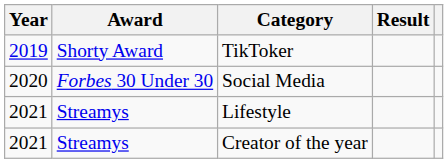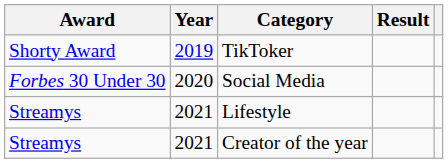 <table class="wikitable">
 <tr>
+<th>Award</th>
 <th>Year</th>
-<th>Award</th>
 <th>Category</th>
 <th>Result</th>
 <th></th>
 </tr>
 <tr>
+<td><a href='#'>Shorty Award</a></td>
 <td><a href='#'>2019</a></td>
-<td><a href='#'>Shorty Award</a></td>
 <td>TikToker</td>
 <td></td>
 <td></td>
 </tr>
 <tr>
+<td><a href='#'><em>Forbes</em> 30 Under 30</a></td>
 <td>2020</td>
-<td><a href='#'><em>Forbes</em> 30 Under 30</a></td>
 <td>Social Media</td>
 <td></td>
 <td></td>
 </tr>
 <tr>
+<td><a href='#'>Streamys</a></td>
 <td>2021</td>
-<td><a href='#'>Streamys</a></td>
 <td>Lifestyle</td>
 <td></td>
 <td></td>
 </tr>
 <tr>
+<td><a href='#'>Streamys</a></td>
 <td>2021</td>
-<td><a href='#'>Streamys</a></td>
 <td>Creator of the year</td>
 <td></td>
 <td></td>
 </tr>
 </table>
